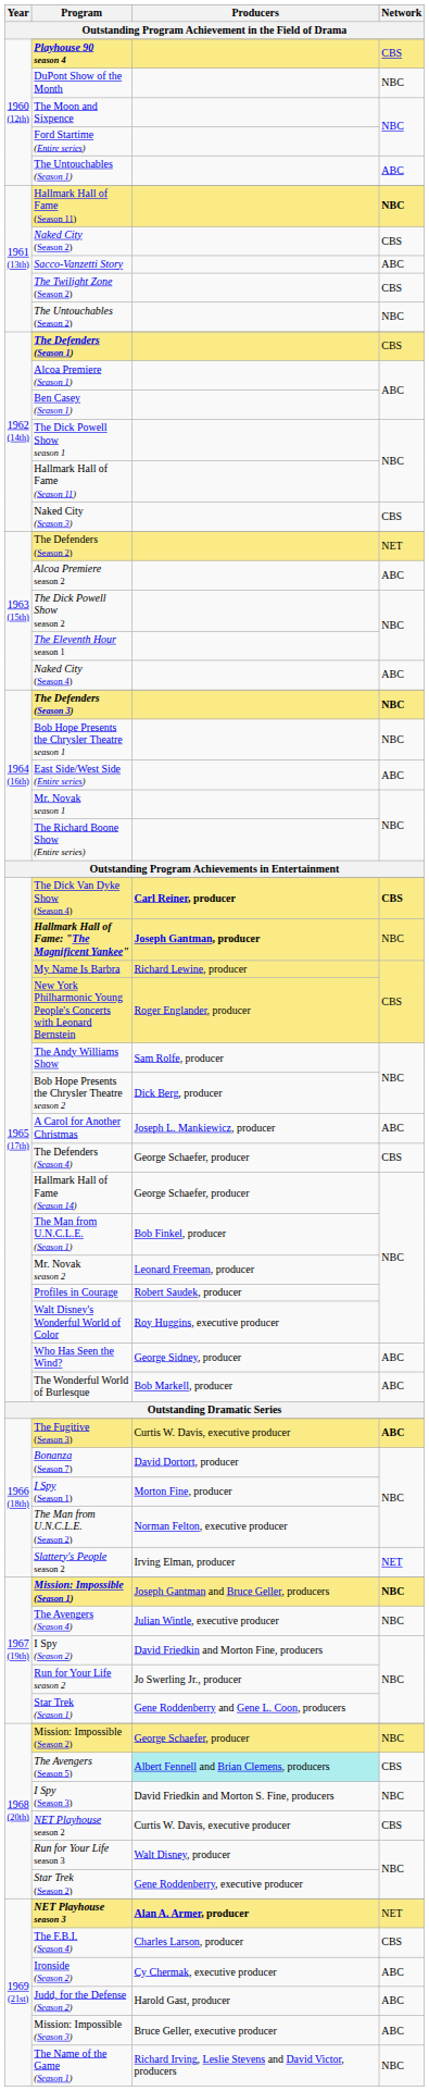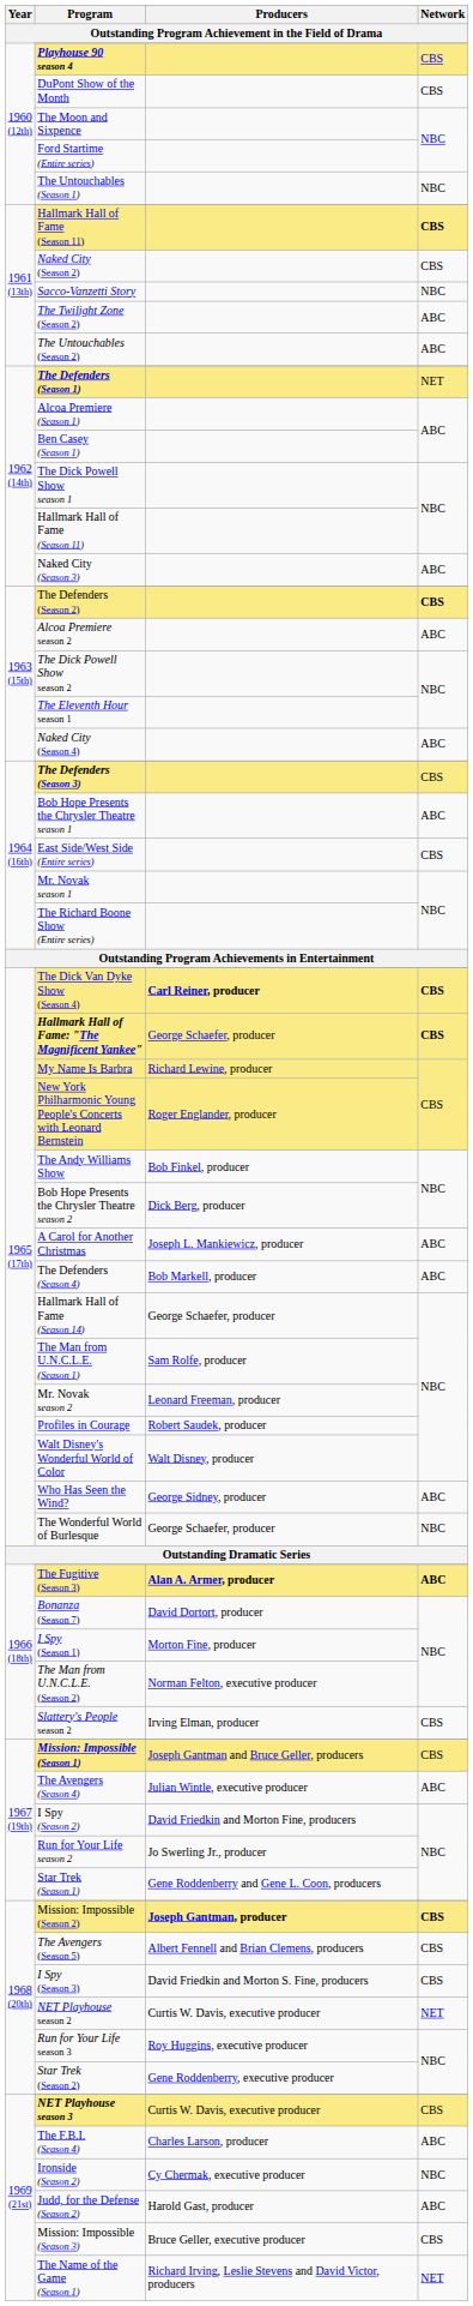 <table class="wikitable" style="width:100%">
 <tr bgcolor="#bebebe">
 <th width="5%">Year</th>
 <th width="25%">Program</th>
 <th width="65%">Producers</th>
 <th width="5%">Network</th>
 </tr>
 <tr>
 <th colspan="4">Outstanding Program Achievement in the Field of Drama</th>
 </tr>
 <tr>
 <td rowspan="6" style="text-align:center"><a href='#'>1960</a><br><small><a href='#'>(12th)</a></small><br></td>
 </tr>
 <tr style="background:#FAEB86;">
 <td><strong><em><a href='#'>Playhouse 90</a><em><br><small>season 4</small><strong></td>
 <td></td>
 <td></strong><a href='#'>CBS</a><strong></td>
 </tr>
 <tr>
 <td></em><a href='#'>DuPont Show of the Month</a><em></td>
 <td></td>
-<td>NBC</td>
+<td>CBS</td>
 </tr>
 <tr>
 <td></em><a href='#'>The Moon and Sixpence</a><em></td>
 <td></td>
 <td rowspan="2"><a href='#'>NBC</a></td>
 </tr>
 <tr>
 <td></em><a href='#'>Ford Startime</a><em><br><small>(<a href='#'>Entire series</a>)</small></td>
 <td></td>
 </tr>
 <tr>
 <td></em><a href='#'>The Untouchables</a><em><br><small>(<a href='#'>Season 1</a>)</small></td>
 <td></td>
-<td><a href='#'>ABC</a></td>
+<td>NBC</td>
 </tr>
 <tr>
 <td rowspan="6" style="text-align:center"><a href='#'>1961</a><br><small><a href='#'>(13th)</a></small><br></td>
 </tr>
 <tr style="background:#FAEB86;">
 <td></em></strong><a href='#'>Hallmark Hall of Fame</a></em><br><small>(<a href='#'>Season 11</a>)</small></strong></td>
 <td></td>
-<td><strong>NBC</strong></td>
+<td><strong>CBS</strong></td>
 </tr>
 <tr>
 <td><em><a href='#'>Naked City</a></em><br><small>(<a href='#'>Season 2</a>)</small></td>
 <td></td>
 <td>CBS</td>
 </tr>
 <tr>
 <td><em><a href='#'>Sacco-Vanzetti Story</a></em></td>
 <td></td>
-<td>ABC</td>
+<td>NBC</td>
 </tr>
 <tr>
 <td><em><a href='#'>The Twilight Zone</a></em><br><small>(<a href='#'>Season 2</a>)</small></td>
 <td></td>
-<td>CBS</td>
+<td>ABC</td>
 </tr>
 <tr>
 <td><em>The Untouchables</em><br><small>(<a href='#'>Season 2</a>)</small></td>
 <td></td>
-<td>NBC</td>
+<td>ABC</td>
 </tr>
 <tr>
 <td rowspan="7" style="text-align:center"><a href='#'>1962</a><br><small><a href='#'>(14th)</a></small><br></td>
 </tr>
 <tr style="background:#FAEB86;">
 <td><strong><em><a href='#'>The Defenders</a><em><br><small>(<a href='#'>Season 1</a>)</small><strong></td>
 <td></td>
-<td></strong>CBS<strong></td>
+<td></strong>NET<strong></td>
 </tr>
 <tr>
 <td></em><a href='#'>Alcoa Premiere</a><em><br><small>(<a href='#'>Season 1</a>)</small></td>
 <td></td>
 <td rowspan="2">ABC</td>
 </tr>
 <tr>
 <td></em><a href='#'>Ben Casey</a><em><br><small>(<a href='#'>Season 1</a>)</small></td>
 <td></td>
 </tr>
 <tr>
 <td></em><a href='#'>The Dick Powell Show</a><em><br><small>season 1</small></td>
 <td></td>
 <td rowspan="2">NBC</td>
 </tr>
 <tr>
 <td></em>Hallmark Hall of Fame<em><br><small>(<a href='#'>Season 11</a>)</small></td>
 <td></td>
 </tr>
 <tr>
 <td></em>Naked City<em><br><small>(<a href='#'>Season 3</a>)</small></td>
 <td></td>
-<td>CBS</td>
+<td>ABC</td>
 </tr>
 <tr>
 <td rowspan="6" style="text-align:center"><a href='#'>1963</a><br><small><a href='#'>(15th)</a></small><br></td>
 </tr>
 <tr style="background:#FAEB86;">
 <td></em></strong>The Defenders</em><br><small>(<a href='#'>Season 2</a>)</small></strong></td>
 <td></td>
-<td></strong>NET<strong></td>
+<td><strong>CBS</strong></td>
 </tr>
 <tr>
 <td><em>Alcoa Premiere</em><br><small>season 2</small></td>
 <td></td>
 <td>ABC</td>
 </tr>
 <tr>
 <td><em>The Dick Powell Show</em><br><small>season 2</small></td>
 <td></td>
 <td rowspan="2">NBC</td>
 </tr>
 <tr>
 <td><em><a href='#'>The Eleventh Hour</a></em><br><small>season 1</small></td>
 <td></td>
 </tr>
 <tr>
 <td><em>Naked City</em><br><small>(<a href='#'>Season 4</a>)</small></td>
 <td></td>
 <td>ABC</td>
 </tr>
 <tr>
 <td rowspan="6" style="text-align:center"><a href='#'>1964</a><br><small><a href='#'>(16th)</a></small><br></td>
 </tr>
 <tr style="background:#FAEB86;">
 <td><strong><em>The Defenders<em><br><small>(<a href='#'>Season 3</a>)</small><strong></td>
 <td></td>
-<td><strong>NBC</strong></td>
+<td></strong>CBS<strong></td>
 </tr>
 <tr>
 <td></em><a href='#'>Bob Hope Presents the Chrysler Theatre</a><em><br><small>season 1</small></td>
 <td></td>
-<td>NBC</td>
+<td>ABC</td>
 </tr>
 <tr>
 <td></em><a href='#'>East Side/West Side</a><em><br><small>(<a href='#'>Entire series</a>)</small></td>
 <td></td>
-<td>ABC</td>
+<td>CBS</td>
 </tr>
 <tr>
 <td></em><a href='#'>Mr. Novak</a><em><br><small>season 1</small></td>
 <td></td>
 <td rowspan="2">NBC</td>
 </tr>
 <tr>
 <td></em><a href='#'>The Richard Boone Show</a><em><br><small>(Entire series)</small></td>
 <td></td>
 </tr>
 <tr>
 <th colspan="4">Outstanding Program Achievements in Entertainment</th>
 </tr>
 <tr>
 <td rowspan="16" style="text-align:center"><a href='#'>1965</a><br><small><a href='#'>(17th)</a></small><br></td>
 </tr>
 <tr style="background:#FAEB86;">
 <td></em></strong><a href='#'>The Dick Van Dyke Show</a></em><br><small>(<a href='#'>Season 4</a>)</small></strong></td>
 <td><strong><a href='#'>Carl Reiner</a>, producer</strong></td>
 <td><strong>CBS</strong></td>
 </tr>
 <tr style="background:#FAEB86;">
 <td><strong><em>Hallmark Hall of Fame<em>: "<a href='#'>The Magnificent Yankee</a>"<strong></td>
-<td><strong><a href='#'>Joseph Gantman</a>, producer</strong></td>
-<td></strong>NBC<strong></td>
+<td></strong><a href='#'>George Schaefer</a>, producer<strong></td>
+<td><strong>CBS</strong></td>
 </tr>
 <tr style="background:#FAEB86;">
 <td></em></strong><a href='#'>My Name Is Barbra</a><strong><em></td>
 <td></strong><a href='#'>Richard Lewine</a>, producer<strong></td>
 <td rowspan="2"></strong>CBS<strong></td>
 </tr>
 <tr style="background:#FAEB86;">
 <td></em></strong><a href='#'>New York Philharmonic Young People's Concerts with Leonard Bernstein</a><strong><em></td>
 <td></strong><a href='#'>Roger Englander</a>, producer<strong></td>
 </tr>
 <tr>
 <td></em><a href='#'>The Andy Williams Show</a><em></td>
-<td><a href='#'>Sam Rolfe</a>, producer</td>
+<td><a href='#'>Bob Finkel</a>, producer</td>
 <td rowspan="2">NBC</td>
 </tr>
 <tr>
 <td></em>Bob Hope Presents the Chrysler Theatre<em><br><small>season 2</small></td>
 <td><a href='#'>Dick Berg</a>, producer</td>
 </tr>
 <tr>
 <td></em><a href='#'>A Carol for Another Christmas</a><em></td>
 <td><a href='#'>Joseph L. Mankiewicz</a>, producer</td>
 <td>ABC</td>
 </tr>
 <tr>
 <td></em>The Defenders<em><br><small>(<a href='#'>Season 4</a>)</small></td>
-<td>George Schaefer, producer</td>
-<td>CBS</td>
+<td><a href='#'>Bob Markell</a>, producer</td>
+<td>ABC</td>
 </tr>
 <tr>
 <td></em>Hallmark Hall of Fame<em><br><small>(<a href='#'>Season 14</a>)</small></td>
 <td>George Schaefer, producer</td>
 <td rowspan="5">NBC</td>
 </tr>
 <tr>
 <td></em><a href='#'>The Man from U.N.C.L.E.</a><em><br><small>(<a href='#'>Season 1</a>)</small></td>
-<td><a href='#'>Bob Finkel</a>, producer</td>
+<td><a href='#'>Sam Rolfe</a>, producer</td>
 </tr>
 <tr>
 <td></em>Mr. Novak<em><br><small>season 2</small></td>
 <td><a href='#'>Leonard Freeman</a>, producer</td>
 </tr>
 <tr>
 <td></em><a href='#'>Profiles in Courage</a><em></td>
 <td><a href='#'>Robert Saudek</a>, producer</td>
 </tr>
 <tr>
 <td></em><a href='#'>Walt Disney's Wonderful World of Color</a><em></td>
-<td><a href='#'>Roy Huggins</a>, executive producer</td>
+<td><a href='#'>Walt Disney</a>, producer</td>
 </tr>
 <tr>
 <td></em><a href='#'>Who Has Seen the Wind?</a><em></td>
 <td><a href='#'>George Sidney</a>, producer</td>
 <td>ABC</td>
 </tr>
 <tr>
 <td></em>The Wonderful World of Burlesque<em></td>
-<td><a href='#'>Bob Markell</a>, producer</td>
-<td>ABC</td>
+<td>George Schaefer, producer</td>
+<td>NBC</td>
 </tr>
 <tr>
 <th colspan="4">Outstanding Dramatic Series</th>
 </tr>
 <tr>
 <td rowspan="6" style="text-align:center"><a href='#'>1966</a><br><small><a href='#'>(18th)</a></small><br></td>
 </tr>
 <tr style="background:#FAEB86;">
 <td></em></strong><a href='#'>The Fugitive</a></em><br><small>(<a href='#'>Season 3</a>)</small></strong></td>
-<td></strong>Curtis W. Davis, executive producer<strong></td>
+<td><strong><a href='#'>Alan A. Armer</a>, producer</strong></td>
 <td><strong>ABC</strong></td>
 </tr>
 <tr>
 <td><em><a href='#'>Bonanza</a></em><br><small>(<a href='#'>Season 7</a>)</small></td>
 <td><a href='#'>David Dortort</a>, producer</td>
 <td rowspan="3">NBC</td>
 </tr>
 <tr>
 <td><em><a href='#'>I Spy</a></em><br><small>(<a href='#'>Season 1</a>)</small></td>
 <td><a href='#'>Morton Fine</a>, producer</td>
 </tr>
 <tr>
 <td><em>The Man from U.N.C.L.E.</em><br><small>(<a href='#'>Season 2</a>)</small></td>
 <td><a href='#'>Norman Felton</a>, executive producer</td>
 </tr>
 <tr>
 <td><em><a href='#'>Slattery's People</a></em><br><small>season 2</small></td>
 <td>Irving Elman, producer</td>
-<td><a href='#'>NET</a></td>
+<td>CBS</td>
 </tr>
 <tr>
 <td rowspan="6" style="text-align:center"><a href='#'>1967</a><br><small><a href='#'>(19th)</a></small><br></td>
 </tr>
 <tr style="background:#FAEB86;">
 <td><strong><em><a href='#'>Mission: Impossible</a><em><br><small>(<a href='#'>Season 1</a>)</small><strong></td>
 <td></strong><a href='#'>Joseph Gantman</a> and <a href='#'>Bruce Geller</a>, producers<strong></td>
-<td><strong>NBC</strong></td>
+<td></strong>CBS<strong></td>
 </tr>
 <tr>
 <td></em><a href='#'>The Avengers</a><em><br><small>(<a href='#'>Season 4</a>)</small></td>
 <td><a href='#'>Julian Wintle</a>, executive producer</td>
-<td>NBC</td>
+<td>ABC</td>
 </tr>
 <tr>
 <td></em>I Spy<em><br><small>(<a href='#'>Season 2</a>)</small></td>
 <td><a href='#'>David Friedkin</a> and Morton Fine, producers</td>
 <td rowspan="3">NBC</td>
 </tr>
 <tr>
 <td></em><a href='#'>Run for Your Life</a><em><br><small>season 2</small></td>
 <td>Jo Swerling Jr., producer</td>
 </tr>
 <tr>
 <td></em><a href='#'>Star Trek</a><em><br><small>(<a href='#'>Season 1</a>)</small></td>
 <td><a href='#'>Gene Roddenberry</a> and <a href='#'>Gene L. Coon</a>, producers</td>
 </tr>
 <tr>
 <td rowspan="7" style="text-align:center"><a href='#'>1968</a><br><small><a href='#'>(20th)</a></small><br></td>
 </tr>
 <tr style="background:#FAEB86;">
 <td></em></strong>Mission: Impossible</em><br><small>(<a href='#'>Season 2</a>)</small></strong></td>
-<td></strong><a href='#'>George Schaefer</a>, producer<strong></td>
-<td></strong>NBC<strong></td>
+<td><strong><a href='#'>Joseph Gantman</a>, producer</strong></td>
+<td><strong>CBS</strong></td>
 </tr>
 <tr>
 <td><em>The Avengers</em><br><small>(<a href='#'>Season 5</a>)</small></td>
-<td style="background: paleturquoise;"><a href='#'>Albert Fennell</a> and <a href='#'>Brian Clemens</a>, producers</td>
+<td><a href='#'>Albert Fennell</a> and <a href='#'>Brian Clemens</a>, producers</td>
 <td>CBS</td>
 </tr>
 <tr>
 <td><em>I Spy</em><br><small>(<a href='#'>Season 3</a>)</small></td>
 <td>David Friedkin and Morton S. Fine, producers</td>
-<td>NBC</td>
+<td>CBS</td>
 </tr>
 <tr>
 <td><em><a href='#'>NET Playhouse</a></em><br><small>season 2</small></td>
 <td>Curtis W. Davis, executive producer</td>
-<td>CBS</td>
+<td><a href='#'>NET</a></td>
 </tr>
 <tr>
 <td><em>Run for Your Life</em><br><small>season 3</small></td>
-<td><a href='#'>Walt Disney</a>, producer</td>
+<td><a href='#'>Roy Huggins</a>, executive producer</td>
 <td rowspan="2">NBC</td>
 </tr>
 <tr>
 <td><em>Star Trek</em><br><small>(<a href='#'>Season 2</a>)</small></td>
 <td><a href='#'>Gene Roddenberry</a>, executive producer</td>
 </tr>
 <tr>
 <td rowspan="7" style="text-align:center"><a href='#'>1969</a><br><small><a href='#'>(21st)</a></small><br></td>
 </tr>
 <tr style="background:#FAEB86;">
 <td><strong><em>NET Playhouse<em><br><small>season 3</small><strong></td>
-<td><strong><a href='#'>Alan A. Armer</a>, producer</strong></td>
-<td></strong>NET<strong></td>
+<td></strong>Curtis W. Davis, executive producer<strong></td>
+<td></strong>CBS<strong></td>
 </tr>
 <tr>
 <td></em><a href='#'>The F.B.I.</a><em><br><small>(<a href='#'>Season 4</a>)</small></td>
 <td><a href='#'>Charles Larson</a>, producer</td>
-<td>CBS</td>
+<td>ABC</td>
 </tr>
 <tr>
 <td></em><a href='#'>Ironside</a><em><br><small>(<a href='#'>Season 2</a>)</small></td>
 <td><a href='#'>Cy Chermak</a>, executive producer</td>
-<td>ABC</td>
+<td>NBC</td>
 </tr>
 <tr>
 <td></em><a href='#'>Judd, for the Defense</a><em><br><small>(<a href='#'>Season 2</a>)</small></td>
 <td>Harold Gast, producer</td>
 <td>ABC</td>
 </tr>
 <tr>
 <td></em>Mission: Impossible<em><br><small>(<a href='#'>Season 3</a>)</small></td>
 <td>Bruce Geller, executive producer</td>
-<td>ABC</td>
+<td>CBS</td>
 </tr>
 <tr>
 <td></em><a href='#'>The Name of the Game</a><em><br><small>(<a href='#'>Season 1</a>)</small></td>
 <td><a href='#'>Richard Irving</a>, <a href='#'>Leslie Stevens</a> and <a href='#'>David Victor</a>, producers</td>
-<td>NBC</td>
+<td><a href='#'>NET</a></td>
 </tr>
 </table>
